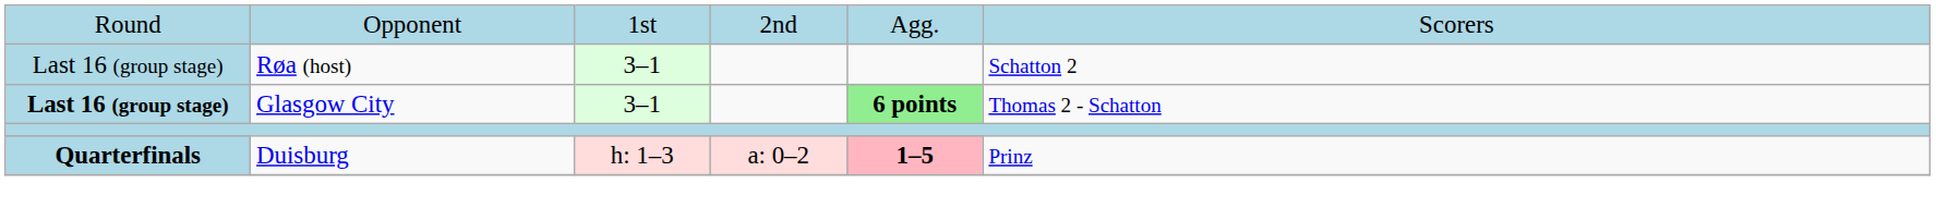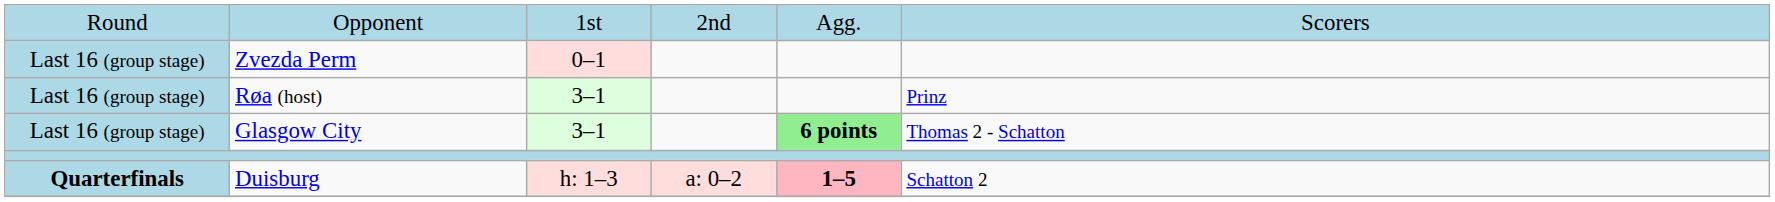 <table class="wikitable" style="text-align:center">
 <tr bgcolor=lightblue>
 <td width=150px>Round</td>
 <td width=200px>Opponent</td>
 <td width=80px>1st</td>
 <td width=80px>2nd</td>
 <td width=80px>Agg.</td>
 <td width=600px>Scorers</td>
 </tr>
 <tr>
 <td bgcolor=lightblue>Last 16 <small>(group stage)</small></td>
+<td align=left> <a href='#'>Zvezda Perm</a></td>
+<td bgcolor="#ffdddd">0–1</td>
+<td></td>
+<td></td>
+<td align=left></td>
+</tr>
+<tr>
+<td bgcolor=lightblue>Last 16 <small>(group stage)</small></td>
 <td align=left> <a href='#'>Røa</a> <small>(host)</small></td>
 <td bgcolor="#ddffdd">3–1</td>
 <td></td>
 <td></td>
-<td align=left><small><a href='#'>Schatton</a> 2</small></td>
+<td align=left><small><a href='#'>Prinz</a></small></td>
 </tr>
 <tr>
-<td bgcolor=lightblue><strong>Last 16 <small>(group stage)</small></strong></td>
+<td bgcolor=lightblue>Last 16 <small>(group stage)</small></td>
 <td align=left> <a href='#'>Glasgow City</a></td>
 <td bgcolor="#ddffdd">3–1</td>
 <td></td>
 <td bgcolor=lightgreen><strong>6 points</strong></td>
 <td align=left><small><a href='#'>Thomas</a> 2 - <a href='#'>Schatton</a></small></td>
 </tr>
 <tr bgcolor=lightblue>
 <td colspan=6></td>
 </tr>
 <tr>
 <td bgcolor=lightblue><strong>Quarterfinals</strong></td>
 <td align=left> <a href='#'>Duisburg</a></td>
 <td bgcolor="#ffdddd">h: 1–3</td>
 <td bgcolor="#ffdddd">a: 0–2</td>
 <td bgcolor=lightpink><strong>1–5</strong></td>
-<td align=left><small><a href='#'>Prinz</a></small></td>
+<td align=left><small><a href='#'>Schatton</a> 2</small></td>
 </tr>
 <tr>
 </tr>
 </table>
